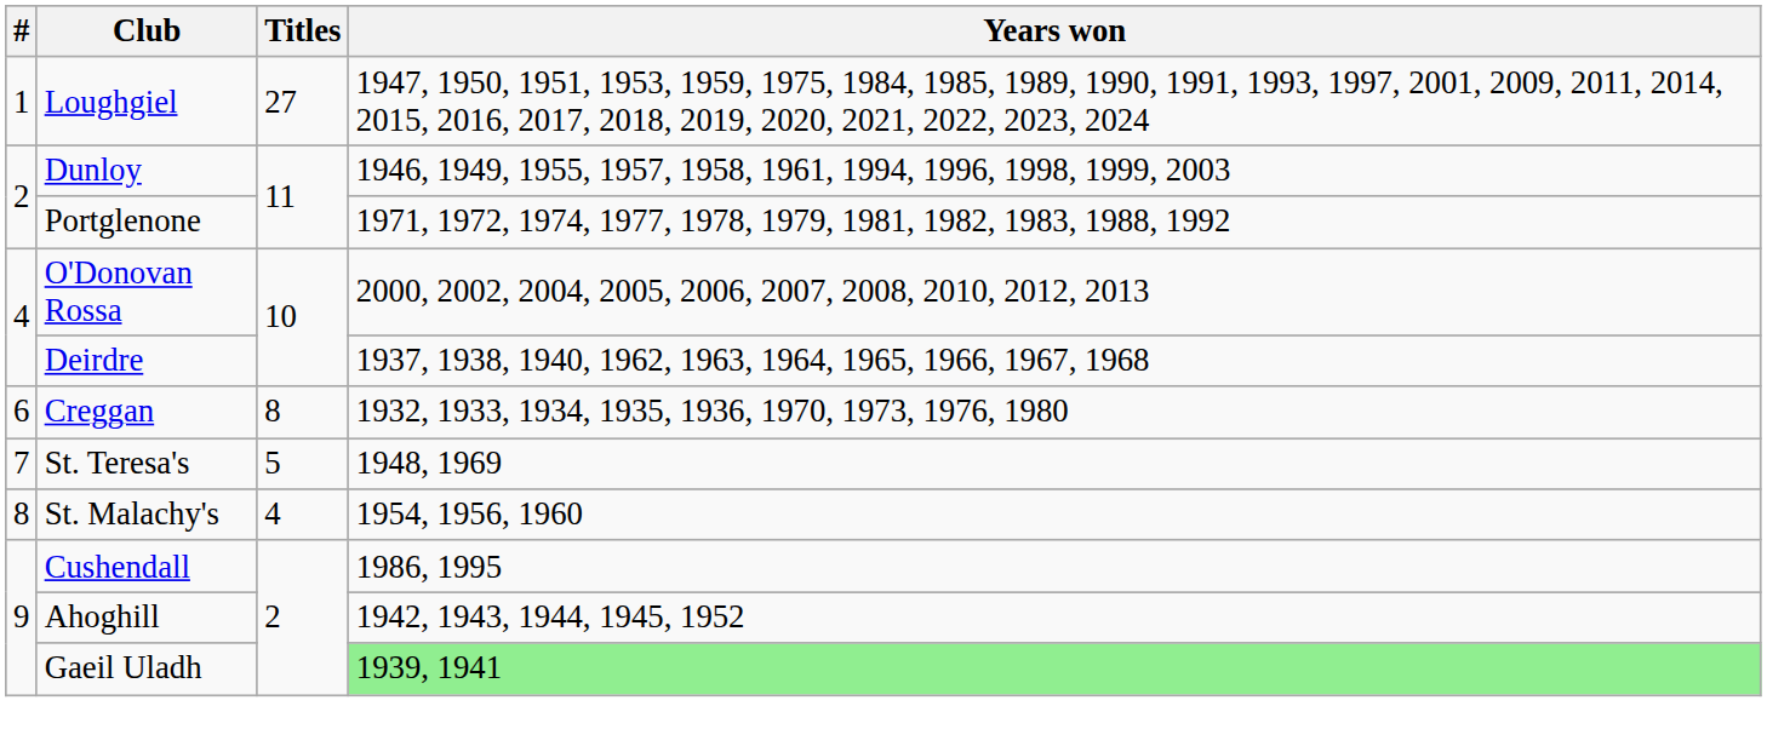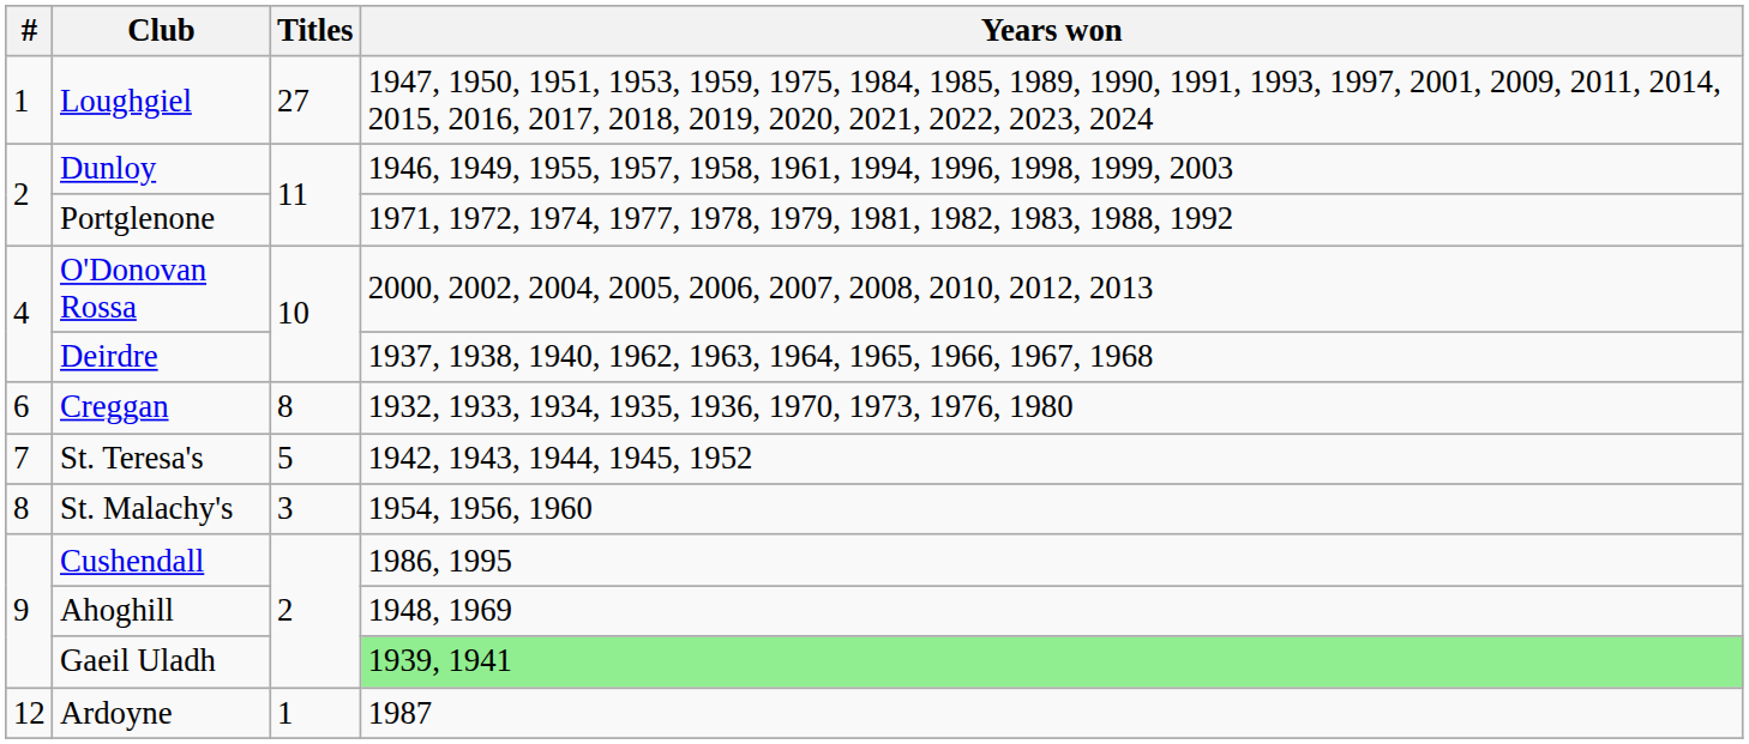 <table class="wikitable" border="1">
 <tr>
 <th>#</th>
 <th>Club</th>
 <th>Titles</th>
 <th>Years won</th>
 </tr>
 <tr>
 <td>1</td>
 <td><a href='#'>Loughgiel</a></td>
 <td>27</td>
 <td>1947, 1950, 1951, 1953, 1959, 1975, 1984, 1985, 1989, 1990, 1991, 1993, 1997, 2001, 2009, 2011, 2014, 2015, 2016, 2017, 2018, 2019, 2020, 2021, 2022, 2023, 2024</td>
 </tr>
 <tr>
 <td rowspan=2>2</td>
 <td><a href='#'>Dunloy</a></td>
 <td rowspan=2>11</td>
 <td>1946, 1949, 1955, 1957, 1958, 1961, 1994, 1996, 1998, 1999, 2003</td>
 </tr>
 <tr>
 <td>Portglenone</td>
 <td>1971, 1972, 1974, 1977, 1978, 1979, 1981, 1982, 1983, 1988, 1992</td>
 </tr>
 <tr>
 <td rowspan=2>4</td>
 <td><a href='#'>O'Donovan Rossa</a></td>
 <td rowspan=2>10</td>
 <td>2000, 2002, 2004, 2005, 2006, 2007, 2008, 2010, 2012, 2013</td>
 </tr>
 <tr>
 <td><a href='#'>Deirdre</a></td>
 <td>1937, 1938, 1940, 1962, 1963, 1964, 1965, 1966, 1967, 1968</td>
 </tr>
 <tr>
 <td>6</td>
 <td><a href='#'>Creggan</a></td>
 <td>8</td>
 <td>1932, 1933, 1934, 1935, 1936, 1970, 1973, 1976, 1980</td>
 </tr>
 <tr>
 <td>7</td>
 <td>St. Teresa's</td>
 <td>5</td>
-<td>1948, 1969</td>
+<td>1942, 1943, 1944, 1945, 1952</td>
 </tr>
 <tr>
 <td>8</td>
 <td>St. Malachy's</td>
-<td>4</td>
+<td>3</td>
 <td>1954, 1956, 1960</td>
 </tr>
 <tr>
 <td rowspan=3>9</td>
 <td><a href='#'>Cushendall</a></td>
 <td rowspan=3>2</td>
 <td>1986, 1995</td>
 </tr>
 <tr>
 <td>Ahoghill</td>
-<td>1942, 1943, 1944, 1945, 1952</td>
+<td>1948, 1969</td>
 </tr>
 <tr>
 <td>Gaeil Uladh</td>
 <td style="background: lightgreen;">1939, 1941</td>
 </tr>
+<tr>
+<td>12</td>
+<td>Ardoyne</td>
+<td>1</td>
+<td>1987</td>
+</tr>
 </table>
